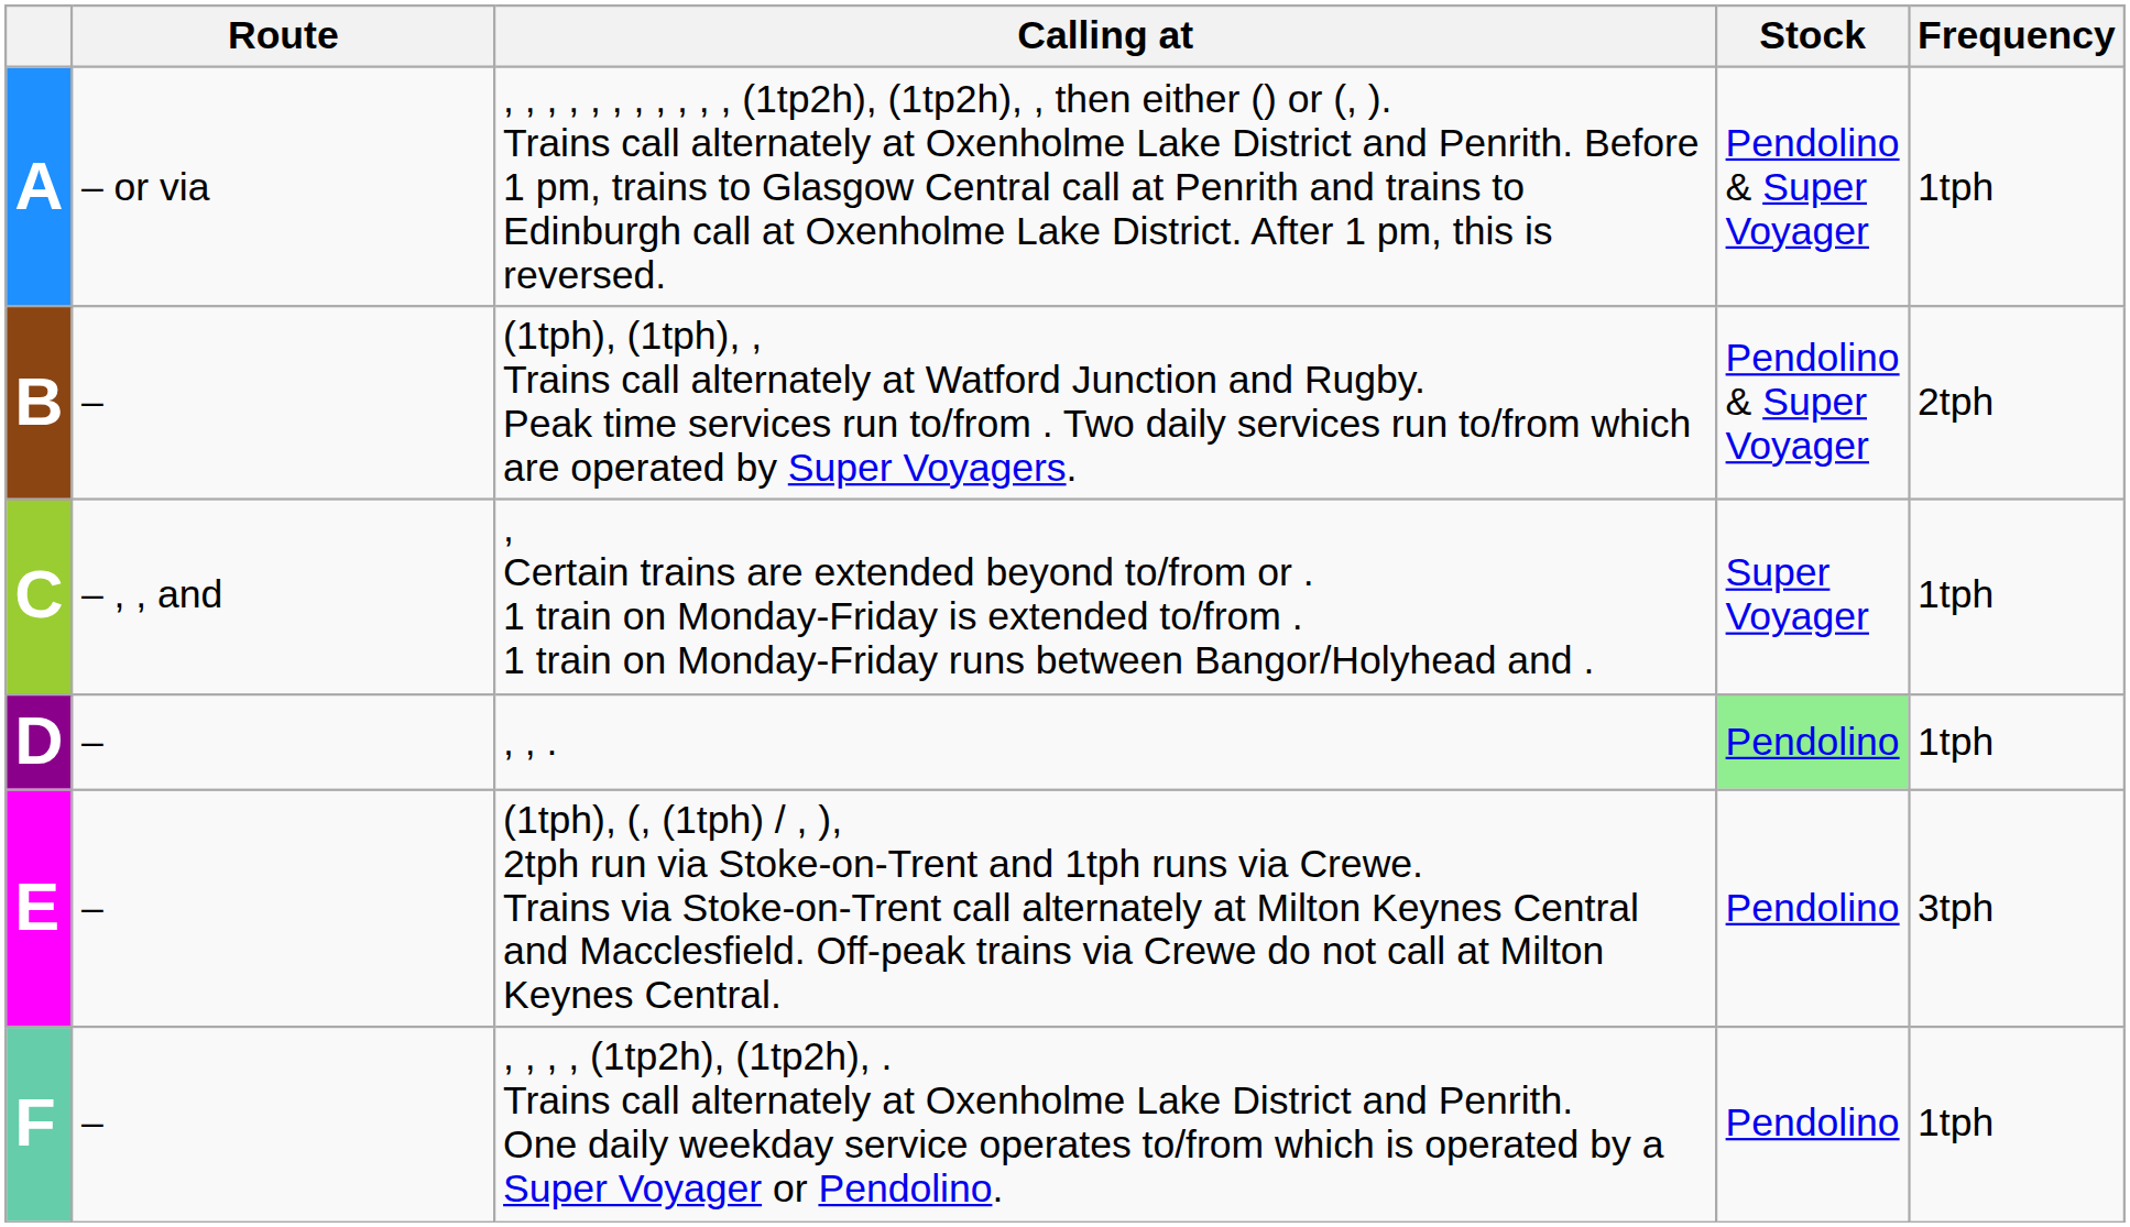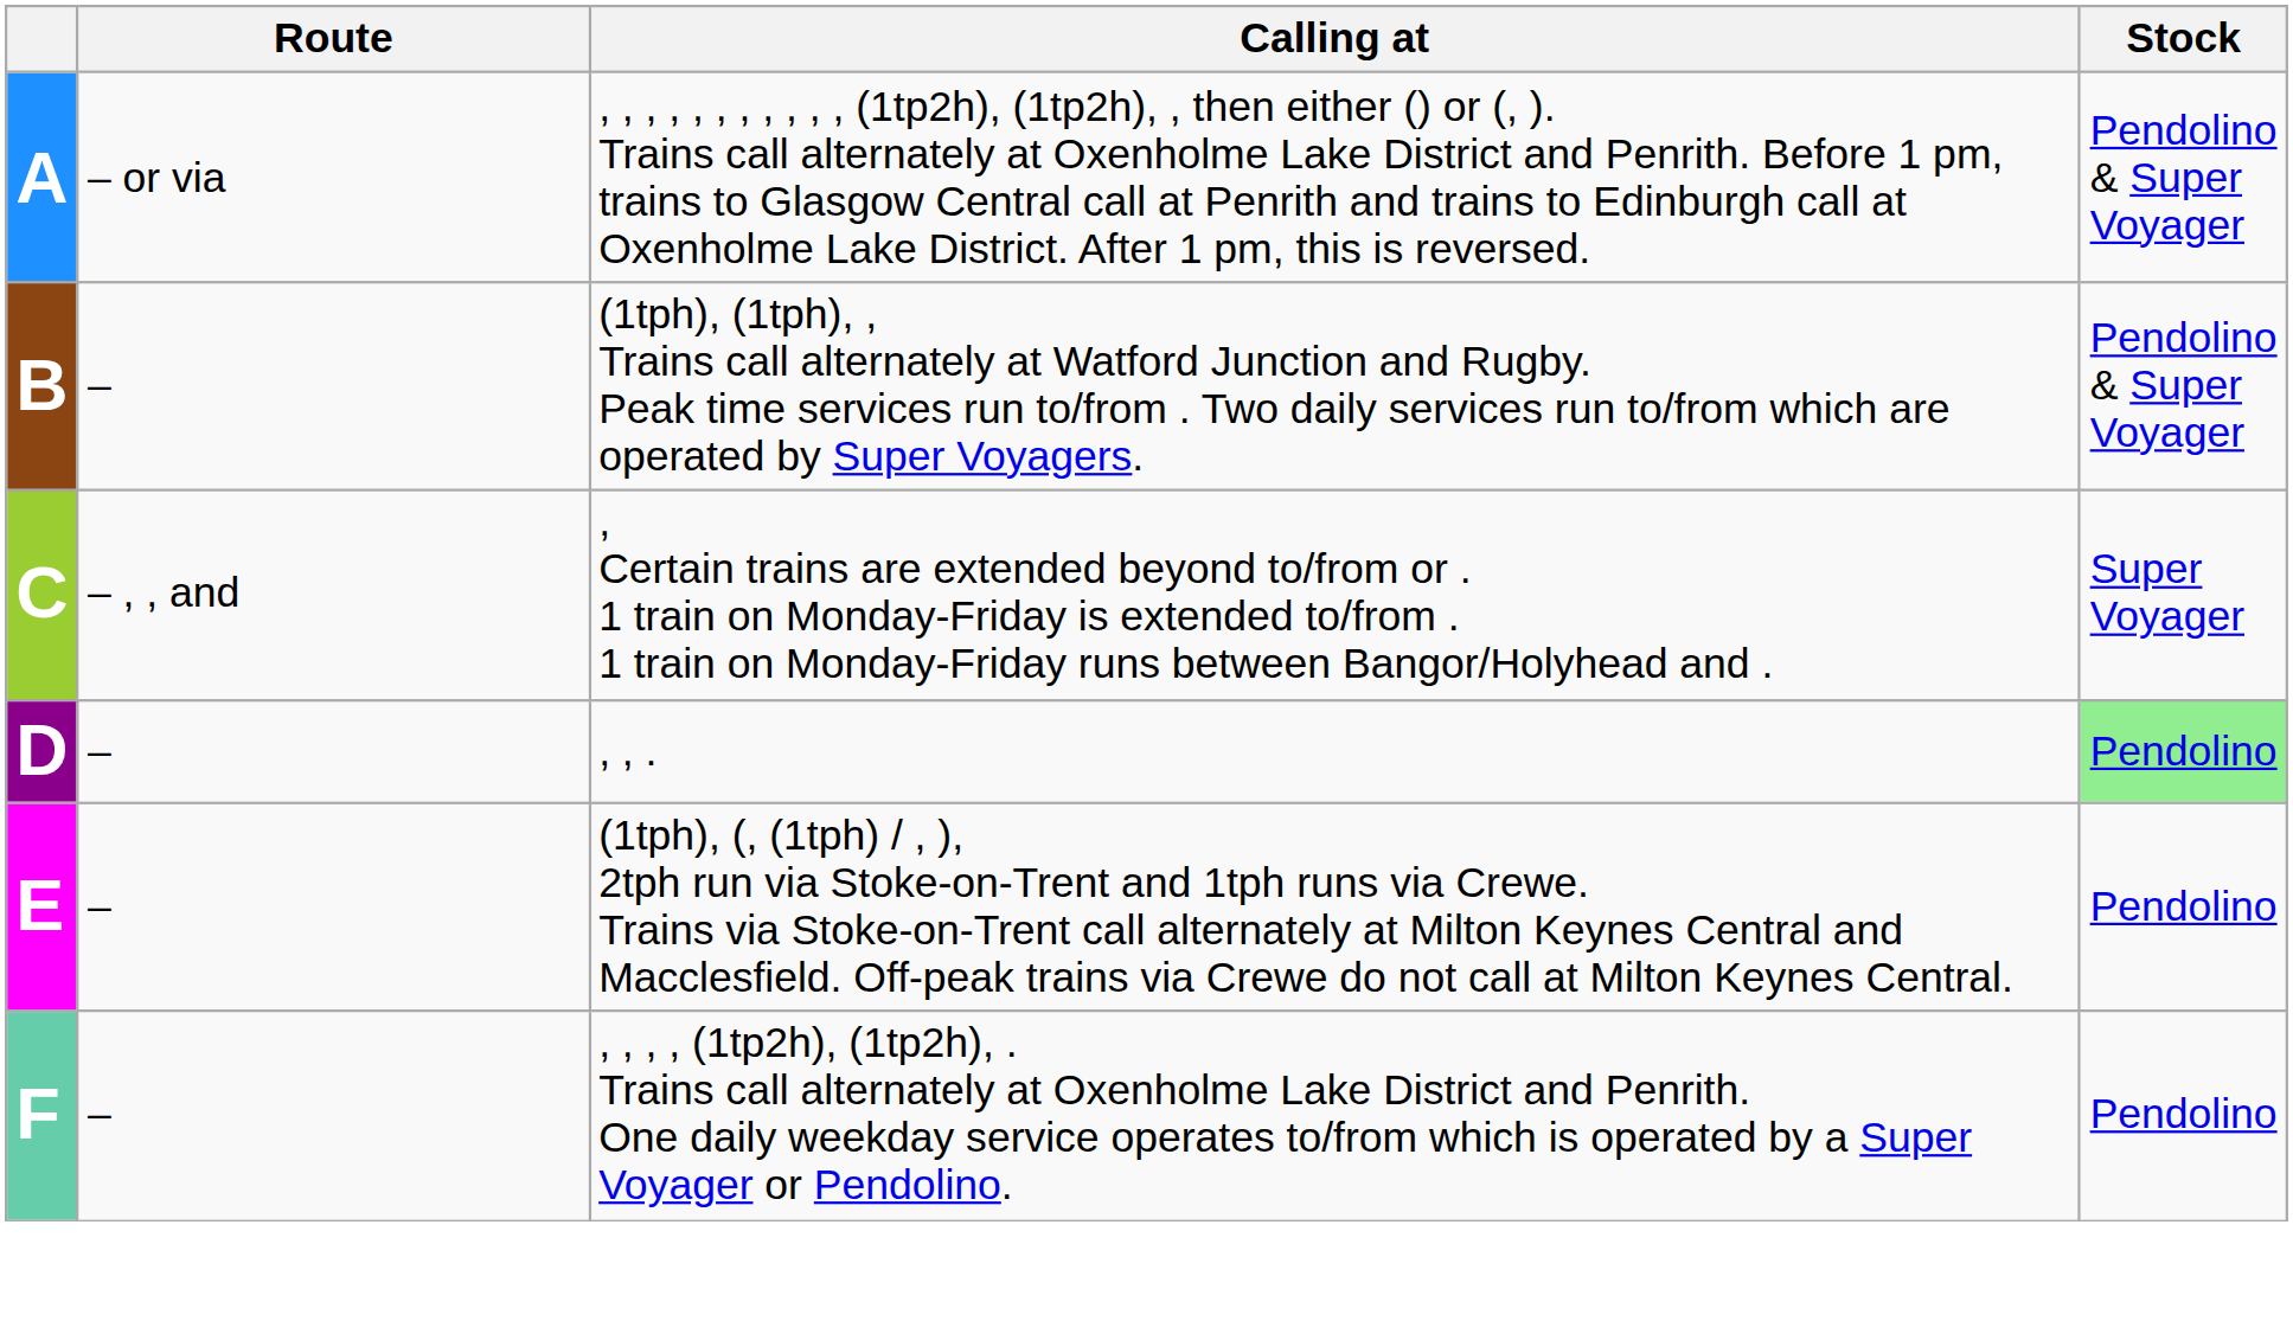 <table class="wikitable">
 <tr>
 <th colspan="1"></th>
 <th>Route</th>
 <th>Calling at</th>
 <th>Stock</th>
-<th>Frequency</th>
 </tr>
 <tr>
 <td style="background:DodgerBlue; color:White" width="16px"><big><big><big><strong>A</strong></big></big></big></td>
 <td width="200px"> –  or  via </td>
 <td width="600px">, , , , , , , , , , ,  (1tp2h),  (1tp2h), , then either () or (, ).<br>Trains call alternately at Oxenholme Lake District and Penrith. Before 1 pm, trains to Glasgow Central call at Penrith and trains to Edinburgh call at Oxenholme Lake District. After 1 pm, this is reversed.</td>
 <td width="62px"><a href='#'>Pendolino</a> & <a href='#'>Super Voyager</a></td>
-<td>1tph</td>
 </tr>
 <tr>
 <td style="background:SaddleBrown; color:White" width="16px"><big><big><big><strong>B</strong></big></big></big></td>
 <td width="200px"> – </td>
 <td width="600px"> (1tph),  (1tph), , <br>Trains call alternately at Watford Junction and Rugby.<br>Peak time services run to/from . Two daily services run to/from  which are operated by <a href='#'>Super Voyagers</a>.</td>
 <td width="62px"><a href='#'>Pendolino</a> & <a href='#'>Super Voyager</a></td>
-<td>2tph</td>
 </tr>
 <tr>
 <td style="background:YellowGreen; color:White" width="16px"><big><big><big><strong>C</strong></big></big></big></td>
 <td width="200px"> – , ,  and </td>
 <td width="590px">, <br> Certain trains are extended beyond  to/from  or .<br>1 train on Monday-Friday is extended to/from .<br>1 train on Monday-Friday runs between Bangor/Holyhead and .</td>
 <td width="62px"><a href='#'>Super Voyager</a></td>
-<td>1tph</td>
 </tr>
 <tr>
 <td style="background:DarkMagenta; color:White" width="16px"><big><big><big><strong>D</strong></big></big></big></td>
 <td width="200px"> – </td>
 <td width="600px">, , .</td>
 <td width="62px" style="background: lightgreen;"><a href='#'>Pendolino</a></td>
-<td>1tph</td>
 </tr>
 <tr>
 <td style="background:Fuchsia; color:White" width="16px"><big><big><big><strong>E</strong></big></big></big></td>
 <td width="200px"> – </td>
 <td width="600px"> (1tph), (,  (1tph) / , ), <br>2tph run via Stoke-on-Trent and 1tph runs via Crewe.<br>Trains via Stoke-on-Trent call alternately at Milton Keynes Central and Macclesfield. Off-peak trains via Crewe do not call at Milton Keynes Central.</td>
 <td width="62px"><a href='#'>Pendolino</a></td>
-<td>3tph</td>
 </tr>
 <tr>
 <td style="background:MediumAquaMarine; color:White" width="16px"><big><big><big><strong>F</strong></big></big></big></td>
 <td width="200px"> – </td>
 <td width="590px">, , , ,  (1tp2h),  (1tp2h), .<br>Trains call alternately at Oxenholme Lake District and Penrith.<br>One daily weekday service operates to/from  which is operated by a <a href='#'>Super Voyager</a> or <a href='#'>Pendolino</a>.</td>
 <td width="62px"><a href='#'>Pendolino</a></td>
-<td>1tph</td>
 </tr>
 </table>
